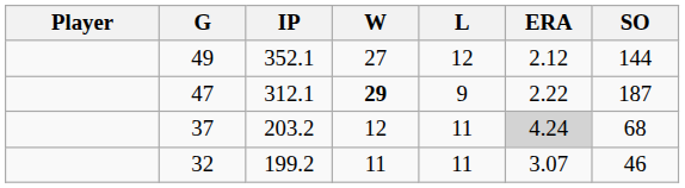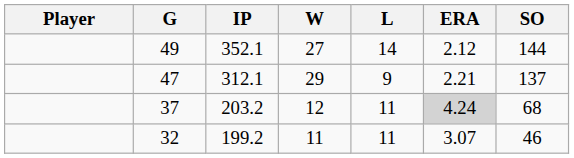 <table class="wikitable sortable">
 <tr>
 <th bgcolor="#DDDDFF" width="16%">Player</th>
 <th bgcolor="#DDDDFF" width="9%">G</th>
 <th bgcolor="#DDDDFF" width="9%">IP</th>
 <th bgcolor="#DDDDFF" width="9%">W</th>
 <th bgcolor="#DDDDFF" width="9%">L</th>
 <th bgcolor="#DDDDFF" width="9%">ERA</th>
 <th bgcolor="#DDDDFF" width="9%">SO</th>
 </tr>
 <tr align="center">
 <td></td>
 <td>49</td>
 <td>352.1</td>
 <td>27</td>
-<td>12</td>
+<td>14</td>
 <td>2.12</td>
 <td>144</td>
 </tr>
 <tr align="center">
 <td></td>
 <td>47</td>
 <td>312.1</td>
-<td><strong>29</strong></td>
+<td>29</td>
 <td>9</td>
-<td>2.22</td>
-<td>187</td>
+<td>2.21</td>
+<td>137</td>
 </tr>
 <tr align="center">
 <td></td>
 <td>37</td>
 <td>203.2</td>
 <td>12</td>
 <td>11</td>
 <td style="background: lightgrey;">4.24</td>
 <td>68</td>
 </tr>
 <tr align="center">
 <td></td>
 <td>32</td>
 <td>199.2</td>
 <td>11</td>
 <td>11</td>
 <td>3.07</td>
 <td>46</td>
 </tr>
 </table>
